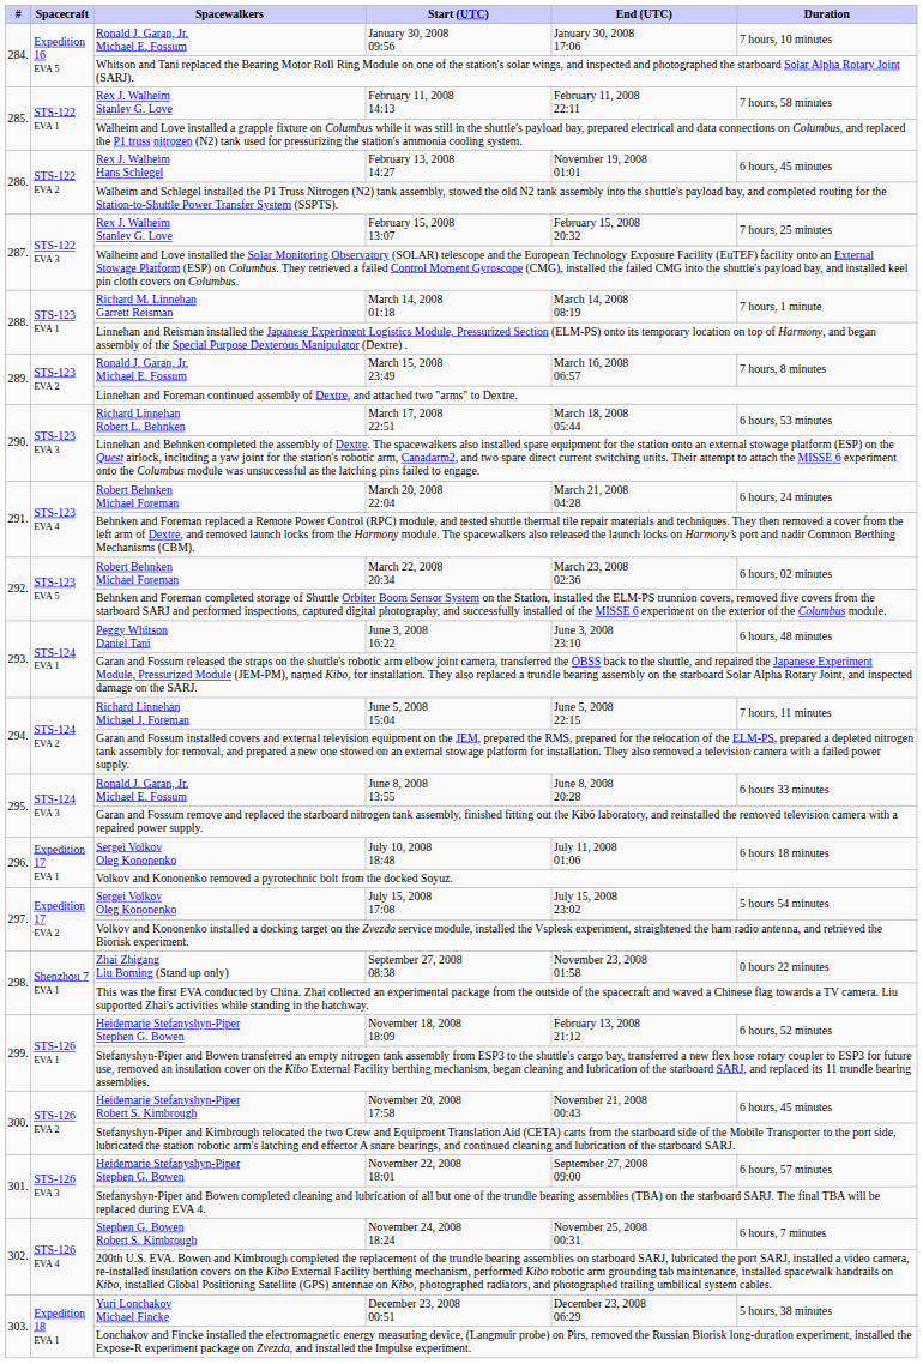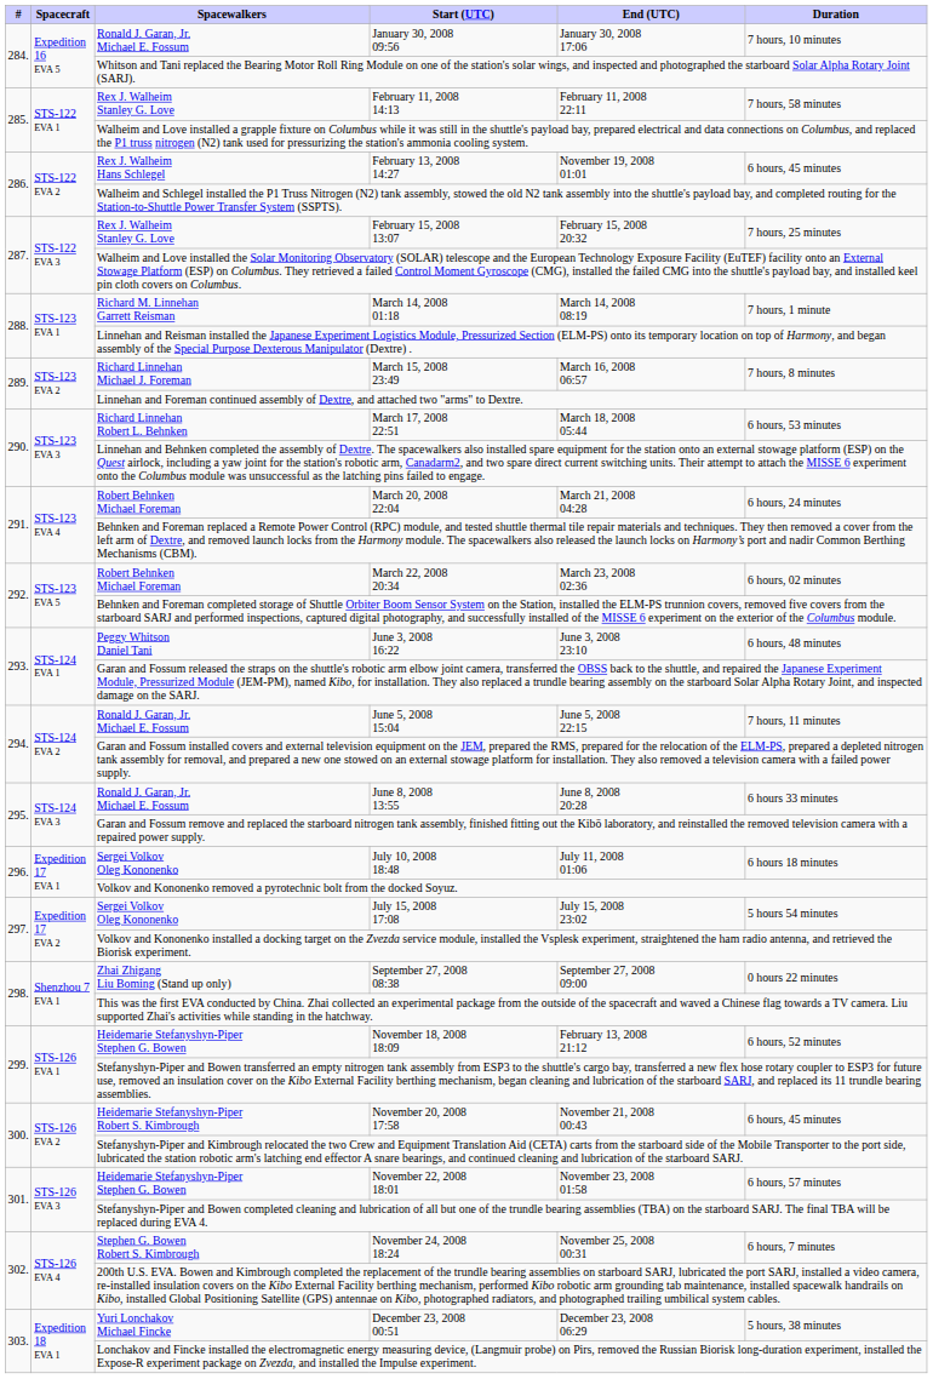 <table class="wikitable sticky-header">
 <tr>
 <th style="background:#ccf;">#</th>
 <th style="background:#ccf;">Spacecraft</th>
 <th style="background:#ccf;">Spacewalkers</th>
 <th style="background:#ccf;">Start (<a href='#'>UTC</a>)</th>
 <th style="background:#ccf;">End (UTC)</th>
 <th style="background:#ccf;">Duration</th>
 </tr>
 <tr>
 <td rowspan=2>284.</td>
 <td rowspan=2><a href='#'>Expedition 16</a><br><small>EVA 5</small></td>
 <td> <a href='#'>Ronald J. Garan, Jr.</a><br> <a href='#'>Michael E. Fossum</a></td>
 <td>January 30, 2008<br>09:56</td>
 <td>January 30, 2008<br>17:06</td>
 <td>7 hours, 10 minutes</td>
 </tr>
 <tr>
 <td colspan=4>Whitson and Tani replaced the Bearing Motor Roll Ring Module on one of the station's solar wings, and inspected and photographed the starboard <a href='#'>Solar Alpha Rotary Joint</a> (SARJ).</td>
 </tr>
 <tr>
 <td rowspan=2>285.</td>
 <td rowspan=2><a href='#'>STS-122</a><br><small>EVA 1</small></td>
 <td> <a href='#'>Rex J. Walheim</a><br> <a href='#'>Stanley G. Love</a></td>
 <td>February 11, 2008<br>14:13</td>
 <td>February 11, 2008<br>22:11</td>
 <td>7 hours, 58 minutes</td>
 </tr>
 <tr>
 <td colspan=4>Walheim and Love installed a grapple fixture on <em>Columbus</em> while it was still in the shuttle's payload bay, prepared electrical and data connections on <em>Columbus</em>, and replaced the <a href='#'>P1 truss</a> <a href='#'>nitrogen</a> (N2) tank used for pressurizing the station's ammonia cooling system.</td>
 </tr>
 <tr>
 <td rowspan=2>286.</td>
 <td rowspan=2><a href='#'>STS-122</a><br><small>EVA 2</small></td>
 <td> <a href='#'>Rex J. Walheim</a><br> <a href='#'>Hans Schlegel</a></td>
 <td>February 13, 2008<br>14:27</td>
 <td>November 19, 2008<br>01:01</td>
 <td>6 hours, 45 minutes</td>
 </tr>
 <tr>
 <td colspan=4>Walheim and Schlegel installed the P1 Truss Nitrogen (N2) tank assembly, stowed the old N2 tank assembly into the shuttle's payload bay, and completed routing for the <a href='#'>Station-to-Shuttle Power Transfer System</a> (SSPTS).</td>
 </tr>
 <tr>
 <td rowspan=2>287.</td>
 <td rowspan=2><a href='#'>STS-122</a><br><small>EVA 3</small></td>
 <td> <a href='#'>Rex J. Walheim</a><br> <a href='#'>Stanley G. Love</a></td>
 <td>February 15, 2008<br>13:07</td>
 <td>February 15, 2008<br>20:32</td>
 <td>7 hours, 25 minutes</td>
 </tr>
 <tr>
 <td colspan=4>Walheim and Love installed the <a href='#'>Solar Monitoring Observatory</a> (SOLAR) telescope and the European Technology Exposure Facility (EuTEF) facility onto an <a href='#'>External Stowage Platform</a> (ESP) on <em>Columbus</em>. They retrieved a failed <a href='#'>Control Moment Gyroscope</a> (CMG), installed the failed CMG into the shuttle's payload bay, and installed keel pin cloth covers on <em>Columbus</em>.</td>
 </tr>
 <tr>
 <td rowspan=2>288.</td>
 <td rowspan=2><a href='#'>STS-123</a><br><small>EVA 1</small></td>
 <td> <a href='#'>Richard M. Linnehan</a><br> <a href='#'>Garrett Reisman</a></td>
 <td>March 14, 2008<br>01:18</td>
 <td>March 14, 2008<br>08:19</td>
 <td>7 hours, 1 minute</td>
 </tr>
 <tr>
 <td colspan=4>Linnehan and Reisman installed the <a href='#'>Japanese Experiment Logistics Module, Pressurized Section</a> (ELM-PS) onto its temporary location on top of <em>Harmony</em>, and began assembly of the <a href='#'>Special Purpose Dexterous Manipulator</a> (Dextre) .</td>
 </tr>
 <tr>
 <td rowspan=2>289.</td>
 <td rowspan=2><a href='#'>STS-123</a><br><small>EVA 2</small></td>
-<td> <a href='#'>Ronald J. Garan, Jr.</a><br> <a href='#'>Michael E. Fossum</a></td>
+<td> <a href='#'>Richard Linnehan</a><br> <a href='#'>Michael J. Foreman</a></td>
 <td>March 15, 2008<br>23:49</td>
 <td>March 16, 2008<br>06:57</td>
 <td>7 hours, 8 minutes</td>
 </tr>
 <tr>
 <td colspan=4>Linnehan and Foreman continued assembly of <a href='#'>Dextre</a>, and attached two "arms"  to Dextre.</td>
 </tr>
 <tr>
 <td rowspan=2>290.</td>
 <td rowspan=2><a href='#'>STS-123</a><br><small>EVA 3</small></td>
 <td> <a href='#'>Richard Linnehan</a><br> <a href='#'>Robert L. Behnken</a></td>
 <td>March 17, 2008<br>22:51</td>
 <td>March 18, 2008<br>05:44</td>
 <td>6 hours, 53 minutes</td>
 </tr>
 <tr>
 <td colspan=4>Linnehan and Behnken completed the assembly of <a href='#'>Dextre</a>. The spacewalkers also installed spare equipment for the station onto an external stowage platform (ESP) on the <a href='#'><em>Quest</em></a> airlock, including a yaw joint for the station's robotic arm, <a href='#'>Canadarm2</a>, and two spare direct current switching units.  Their attempt to attach the <a href='#'>MISSE 6</a> experiment onto the <em>Columbus</em> module was unsuccessful as the latching pins failed to engage.</td>
 </tr>
 <tr>
 <td rowspan=2>291.</td>
 <td rowspan=2><a href='#'>STS-123</a><br><small>EVA 4</small></td>
 <td> <a href='#'>Robert Behnken</a><br> <a href='#'>Michael Foreman</a></td>
 <td>March 20, 2008<br>22:04</td>
 <td>March 21, 2008<br>04:28</td>
 <td>6 hours, 24 minutes</td>
 </tr>
 <tr>
 <td colspan=4>Behnken and Foreman replaced a Remote Power Control (RPC) module, and tested shuttle thermal tile repair materials and techniques. They then removed a cover from the left arm of <a href='#'>Dextre</a>, and removed launch locks from the <em>Harmony</em> module. The spacewalkers also released the launch locks on <em>Harmony’s</em> port and nadir Common Berthing Mechanisms (CBM).</td>
 </tr>
 <tr>
 <td rowspan=2>292.</td>
 <td rowspan=2><a href='#'>STS-123</a><br><small>EVA 5</small></td>
 <td> <a href='#'>Robert Behnken</a><br> <a href='#'>Michael Foreman</a></td>
 <td>March 22, 2008<br>20:34</td>
 <td>March 23, 2008<br>02:36</td>
 <td>6 hours, 02 minutes</td>
 </tr>
 <tr>
 <td colspan=4>Behnken and Foreman completed storage of Shuttle <a href='#'>Orbiter Boom Sensor System</a> on the Station, installed the ELM‐PS trunnion covers, removed five covers from the starboard SARJ and performed inspections, captured digital photography, and successfully installed of the <a href='#'>MISSE 6</a> experiment on the exterior of the <em><a href='#'>Columbus</a></em> module.</td>
 </tr>
 <tr>
 <td rowspan=2>293.</td>
 <td rowspan=2><a href='#'>STS-124</a><br><small>EVA 1</small></td>
 <td> <a href='#'>Peggy Whitson</a><br> <a href='#'>Daniel Tani</a></td>
 <td>June 3, 2008<br>16:22</td>
 <td>June 3, 2008<br>23:10</td>
 <td>6 hours, 48 minutes</td>
 </tr>
 <tr>
 <td colspan=4>Garan and Fossum released the straps on the shuttle's robotic arm elbow joint camera, transferred the <a href='#'>OBSS</a> back to the shuttle, and repaired the <a href='#'>Japanese Experiment Module, Pressurized Module</a> (JEM-PM), named <em>Kibo</em>, for installation. They also replaced a trundle bearing assembly on the starboard Solar Alpha Rotary Joint, and inspected damage on the SARJ.</td>
 </tr>
 <tr>
 <td rowspan=2>294.</td>
 <td rowspan=2><a href='#'>STS-124</a><br><small>EVA 2</small></td>
-<td> <a href='#'>Richard Linnehan</a><br> <a href='#'>Michael J. Foreman</a></td>
+<td> <a href='#'>Ronald J. Garan, Jr.</a><br> <a href='#'>Michael E. Fossum</a></td>
 <td>June 5, 2008<br>15:04</td>
 <td>June 5, 2008<br>22:15</td>
 <td>7 hours, 11 minutes</td>
 </tr>
 <tr>
 <td colspan=4>Garan and Fossum installed covers and external television equipment on the <a href='#'>JEM</a>, prepared the RMS, prepared for the relocation of the <a href='#'>ELM-PS</a>, prepared a depleted nitrogen tank assembly for removal, and prepared a new one stowed on an external stowage platform for installation. They also removed a television camera with a failed power supply.</td>
 </tr>
 <tr>
 <td rowspan=2>295.</td>
 <td rowspan=2><a href='#'>STS-124</a><br><small>EVA 3</small></td>
 <td> <a href='#'>Ronald J. Garan, Jr.</a><br> <a href='#'>Michael E. Fossum</a></td>
 <td>June 8, 2008<br>13:55</td>
 <td>June 8, 2008<br>20:28</td>
 <td>6 hours 33 minutes</td>
 </tr>
 <tr>
 <td colspan=4>Garan and Fossum remove and replaced the starboard nitrogen tank assembly, finished fitting out the Kibō laboratory, and reinstalled the removed television camera with a repaired power supply.</td>
 </tr>
 <tr>
 <td rowspan=2>296.</td>
 <td rowspan=2><a href='#'>Expedition 17</a><br><small>EVA 1</small></td>
 <td> <a href='#'>Sergei Volkov</a><br> <a href='#'>Oleg Kononenko</a></td>
 <td>July 10, 2008<br>18:48</td>
 <td>July 11, 2008<br>01:06</td>
 <td>6 hours 18 minutes</td>
 </tr>
 <tr>
 <td colspan=4>Volkov and Kononenko removed a pyrotechnic bolt from the docked Soyuz.</td>
 </tr>
 <tr>
 <td rowspan=2>297.</td>
 <td rowspan=2><a href='#'>Expedition 17</a><br><small>EVA 2</small></td>
 <td> <a href='#'>Sergei Volkov</a><br> <a href='#'>Oleg Kononenko</a></td>
 <td>July 15, 2008<br>17:08</td>
 <td>July 15, 2008<br>23:02</td>
 <td>5 hours 54 minutes</td>
 </tr>
 <tr>
 <td colspan=4>Volkov and Kononenko installed a docking target on the <em>Zvezda</em> service module, installed the Vsplesk experiment, straightened the ham radio antenna, and retrieved the Biorisk experiment.</td>
 </tr>
 <tr>
 <td rowspan=2>298.</td>
 <td rowspan=2><a href='#'>Shenzhou 7</a><br><small>EVA 1</small></td>
 <td> <a href='#'>Zhai Zhigang</a><br> <a href='#'>Liu Boming</a> (Stand up only)</td>
 <td>September 27, 2008<br>08:38</td>
-<td>November 23, 2008<br>01:58</td>
+<td>September 27, 2008<br>09:00</td>
 <td>0 hours 22 minutes</td>
 </tr>
 <tr>
 <td colspan=4>This was the first EVA conducted by China.  Zhai collected an experimental package from the outside of the spacecraft and waved a Chinese flag towards a TV camera. Liu supported Zhai's activities while standing in the hatchway.</td>
 </tr>
 <tr>
 <td rowspan=2>299.</td>
 <td rowspan=2><a href='#'>STS-126</a><br><small>EVA 1</small></td>
 <td> <a href='#'>Heidemarie Stefanyshyn-Piper</a><br> <a href='#'>Stephen G. Bowen</a></td>
 <td>November 18, 2008<br>18:09</td>
 <td>February 13, 2008<br>21:12</td>
 <td>6 hours, 52 minutes</td>
 </tr>
 <tr>
 <td colspan=4>Stefanyshyn-Piper and Bowen transferred an empty nitrogen tank assembly from ESP3 to the shuttle's cargo bay, transferred a new flex hose rotary coupler to ESP3 for future use, removed an insulation cover on the <em>Kibo</em> External Facility berthing mechanism, began cleaning and lubrication of the starboard <a href='#'>SARJ</a>, and replaced its 11 trundle bearing assemblies.</td>
 </tr>
 <tr>
 <td rowspan=2>300.</td>
 <td rowspan=2><a href='#'>STS-126</a><br><small>EVA 2</small></td>
 <td> <a href='#'>Heidemarie Stefanyshyn-Piper</a><br> <a href='#'>Robert S. Kimbrough</a></td>
 <td>November 20, 2008<br>17:58</td>
 <td>November 21, 2008<br>00:43</td>
 <td>6 hours, 45 minutes</td>
 </tr>
 <tr>
 <td colspan=4>Stefanyshyn-Piper and Kimbrough relocated the two Crew and Equipment Translation Aid (CETA) carts from the starboard side of the Mobile Transporter to the port side, lubricated the station robotic arm's latching end effector A snare bearings, and continued cleaning and lubrication of the starboard SARJ.</td>
 </tr>
 <tr>
 <td rowspan=2>301.</td>
 <td rowspan=2><a href='#'>STS-126</a><br><small>EVA 3</small></td>
 <td> <a href='#'>Heidemarie Stefanyshyn-Piper</a><br> <a href='#'>Stephen G. Bowen</a></td>
 <td>November 22, 2008<br>18:01</td>
-<td>September 27, 2008<br>09:00</td>
+<td>November 23, 2008<br>01:58</td>
 <td>6 hours, 57 minutes</td>
 </tr>
 <tr>
 <td colspan=4>Stefanyshyn-Piper and Bowen completed cleaning and lubrication of all but one of the trundle bearing assemblies (TBA) on the starboard SARJ. The final TBA will be replaced during EVA 4.</td>
 </tr>
 <tr>
 <td rowspan=2>302.</td>
 <td rowspan=2><a href='#'>STS-126</a><br><small>EVA 4</small></td>
 <td> <a href='#'>Stephen G. Bowen</a><br> <a href='#'>Robert S. Kimbrough</a></td>
 <td>November 24, 2008<br>18:24</td>
 <td>November 25, 2008<br>00:31</td>
 <td>6 hours, 7 minutes</td>
 </tr>
 <tr>
 <td colspan=4>200th U.S. EVA. Bowen and Kimbrough completed the replacement of the trundle bearing assemblies on starboard SARJ, lubricated the port SARJ, installed a video camera, re‐installed insulation covers on the <em>Kibo</em> External Facility berthing mechanism, performed <em>Kibo</em> robotic arm grounding tab maintenance, installed spacewalk handrails on <em>Kibo</em>, installed Global Positioning Satellite (GPS) antennae on <em>Kibo</em>, photographed radiators, and photographed trailing umbilical system cables.</td>
 </tr>
 <tr>
 <td rowspan=2>303.</td>
 <td rowspan=2><a href='#'>Expedition 18</a><br><small>EVA 1</small></td>
 <td> <a href='#'>Yuri Lonchakov</a><br> <a href='#'>Michael Fincke</a></td>
 <td>December 23, 2008<br>00:51</td>
 <td>December 23, 2008<br>06:29</td>
 <td>5 hours, 38 minutes</td>
 </tr>
 <tr>
 <td colspan=4>Lonchakov and Fincke installed the electromagnetic energy measuring device, (Langmuir probe) on Pirs, removed the Russian Biorisk long-duration experiment, installed the Expose-R experiment package on <em>Zvezda</em>, and installed the Impulse experiment.</td>
 </tr>
 </table>
